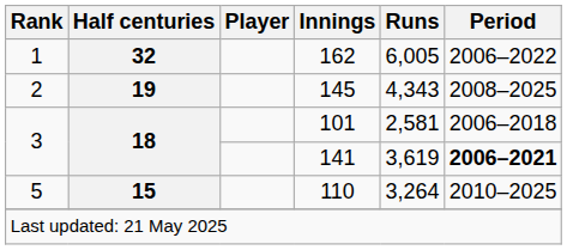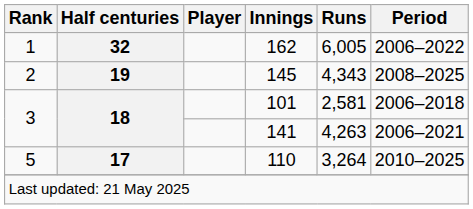 <table class="wikitable plainrowheaders sortable">
 <tr>
 <th scope=col>Rank</th>
 <th scope=col>Half centuries</th>
 <th scope=col>Player</th>
 <th scope=col>Innings</th>
 <th scope=col>Runs</th>
 <th scope=col>Period</th>
 </tr>
 <tr>
 <td align=center>1</td>
 <th scope=row style="text-align:center;">32</th>
 <td></td>
 <td align=center>162</td>
 <td align=center>6,005</td>
 <td>2006–2022</td>
 </tr>
 <tr>
 <td align=center>2</td>
 <th scope=row style="text-align:center;">19</th>
 <td></td>
 <td align=center>145</td>
 <td align=center>4,343</td>
 <td>2008–2025</td>
 </tr>
 <tr>
 <td align=center rowspan=2>3</td>
 <th scope=row style=text-align:center; rowspan=2>18</th>
 <td></td>
 <td align=center>101</td>
 <td align=center>2,581</td>
 <td>2006–2018</td>
 </tr>
 <tr>
 <td></td>
 <td align=center>141</td>
-<td align=center>3,619</td>
-<td><strong>2006–2021</strong></td>
+<td align=center>4,263</td>
+<td>2006–2021</td>
 </tr>
 <tr>
 <td align=center>5</td>
-<th scope=row style=text-align:center;>15</th>
+<th scope=row style=text-align:center;>17</th>
 <td></td>
 <td align=center>110</td>
 <td align=center>3,264</td>
 <td>2010–2025</td>
 </tr>
 <tr>
 </tr>
 <tr class=sortbottom>
 <td colspan=6><small>Last updated: 21 May 2025</small></td>
 </tr>
 </table>
